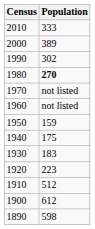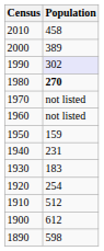 <table class="wikitable">
 <tr>
 <th>Census</th>
 <th>Population</th>
 </tr>
 <tr>
 <td>2010</td>
-<td>333</td>
+<td>458</td>
 </tr>
 <tr>
 <td>2000</td>
 <td>389</td>
 </tr>
 <tr>
 <td>1990</td>
-<td>302</td>
+<td style="background: lavender;">302</td>
 </tr>
 <tr>
 <td>1980</td>
 <td><strong>270</strong></td>
 </tr>
 <tr>
 <td>1970</td>
 <td>not listed</td>
 </tr>
 <tr>
 <td>1960</td>
 <td>not listed</td>
 </tr>
 <tr>
 <td>1950</td>
 <td>159</td>
 </tr>
 <tr>
 <td>1940</td>
-<td>175</td>
+<td>231</td>
 </tr>
 <tr>
 <td>1930</td>
 <td>183</td>
 </tr>
 <tr>
 <td>1920</td>
-<td>223</td>
+<td>254</td>
 </tr>
 <tr>
 <td>1910</td>
 <td>512</td>
 </tr>
 <tr>
 <td>1900</td>
 <td>612</td>
 </tr>
 <tr>
 <td>1890</td>
 <td>598</td>
 </tr>
 </table>
